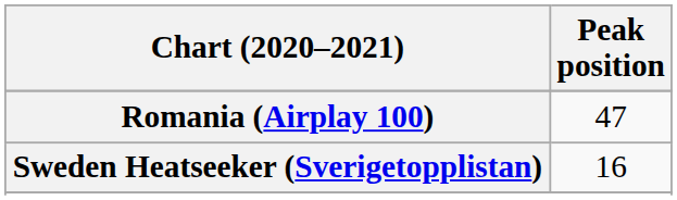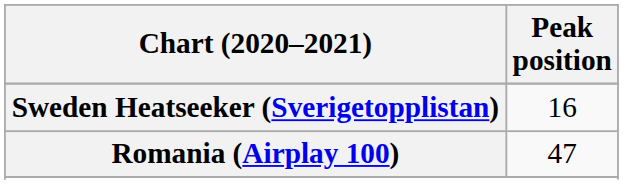 <table class="wikitable sortable plainrowheaders" style="text-align:center">
 <tr>
 <th scope="col">Chart (2020–2021)</th>
 <th scope="col">Peak<br>position</th>
 </tr>
 <tr>
 </tr>
 <tr>
 </tr>
 <tr>
 </tr>
 <tr>
+<th scope="row">Sweden Heatseeker (<a href='#'>Sverigetopplistan</a>)</th>
+<td>16</td>
+</tr>
+<tr>
 <th scope="row">Romania (<a href='#'>Airplay 100</a>)</th>
 <td>47</td>
-</tr>
-<tr>
-<th scope="row">Sweden Heatseeker (<a href='#'>Sverigetopplistan</a>)</th>
-<td>16</td>
 </tr>
 <tr>
 </tr>
 <tr>
 </tr>
 <tr>
 </tr>
 <tr>
 </tr>
 </table>
